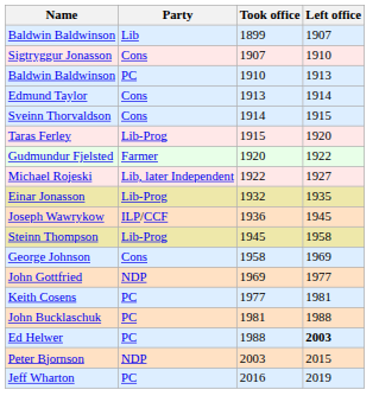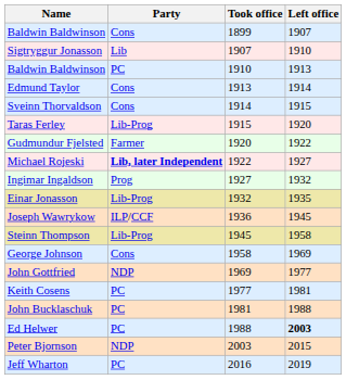 <table class="wikitable">
 <tr>
 <th>Name</th>
 <th>Party</th>
 <th>Took office</th>
 <th>Left office</th>
 </tr>
 <tr bgcolor=#DDEEFF>
 <td><a href='#'>Baldwin Baldwinson</a></td>
-<td><a href='#'>Lib</a></td>
+<td><a href='#'>Cons</a></td>
 <td>1899</td>
 <td>1907</td>
 </tr>
 <tr bgcolor=#FFE8E8>
 <td><a href='#'>Sigtryggur Jonasson</a></td>
-<td><a href='#'>Cons</a></td>
+<td><a href='#'>Lib</a></td>
 <td>1907</td>
 <td>1910</td>
 </tr>
 <tr bgcolor=#DDEEFF>
 <td><a href='#'>Baldwin Baldwinson</a></td>
 <td><a href='#'>PC</a></td>
 <td>1910</td>
 <td>1913</td>
 </tr>
 <tr bgcolor=#DDEEFF>
 <td><a href='#'>Edmund Taylor</a></td>
 <td><a href='#'>Cons</a></td>
 <td>1913</td>
 <td>1914</td>
 </tr>
 <tr bgcolor=#DDEEFF>
 <td><a href='#'>Sveinn Thorvaldson</a></td>
 <td><a href='#'>Cons</a></td>
 <td>1914</td>
 <td>1915</td>
 </tr>
 <tr bgcolor=#FFE8E8>
 <td><a href='#'>Taras Ferley</a></td>
 <td><a href='#'>Lib-Prog</a></td>
 <td>1915</td>
 <td>1920</td>
 </tr>
 <tr bgcolor=#E8FFE8>
 <td><a href='#'>Gudmundur Fjelsted</a></td>
 <td><a href='#'>Farmer</a></td>
 <td>1920</td>
 <td>1922</td>
 </tr>
 <tr bgcolor=#FFE8E8>
 <td><a href='#'>Michael Rojeski</a></td>
-<td><a href='#'>Lib, later Independent</a></td>
+<td><strong><a href='#'>Lib, later Independent</a></strong></td>
 <td>1922</td>
 <td>1927</td>
+</tr>
+<tr bgcolor=#E8FFE8>
+<td><a href='#'>Ingimar Ingaldson</a></td>
+<td><a href='#'>Prog</a></td>
+<td>1927</td>
+<td>1932</td>
 </tr>
 <tr bgcolor=#eee8aa>
 <td><a href='#'>Einar Jonasson</a></td>
 <td><a href='#'>Lib-Prog</a></td>
 <td>1932</td>
 <td>1935</td>
 </tr>
 <tr bgcolor=#FFE1C4>
 <td><a href='#'>Joseph Wawrykow</a></td>
 <td><a href='#'>ILP</a>/<a href='#'>CCF</a></td>
 <td>1936</td>
 <td>1945</td>
 </tr>
 <tr bgcolor=#eee8aa>
 <td><a href='#'>Steinn Thompson</a></td>
 <td><a href='#'>Lib-Prog</a></td>
 <td>1945</td>
 <td>1958</td>
 </tr>
 <tr bgcolor=#DDEEFF>
 <td><a href='#'>George Johnson</a></td>
 <td><a href='#'>Cons</a></td>
 <td>1958</td>
 <td>1969</td>
 </tr>
 <tr bgcolor=#FFE1C4>
 <td><a href='#'>John Gottfried</a></td>
 <td><a href='#'>NDP</a></td>
 <td>1969</td>
 <td>1977</td>
 </tr>
 <tr bgcolor=#DDEEFF>
 <td><a href='#'>Keith Cosens</a></td>
 <td><a href='#'>PC</a></td>
 <td>1977</td>
 <td>1981</td>
 </tr>
 <tr bgcolor=#FFE1C4>
 <td><a href='#'>John Bucklaschuk</a></td>
 <td><a href='#'>PC</a></td>
 <td>1981</td>
 <td>1988</td>
 </tr>
 <tr bgcolor=#DDEEFF>
 <td><a href='#'>Ed Helwer</a></td>
 <td><a href='#'>PC</a></td>
 <td>1988</td>
 <td><strong>2003</strong></td>
 </tr>
 <tr bgcolor=#FFE1C4>
 <td><a href='#'>Peter Bjornson</a></td>
 <td><a href='#'>NDP</a></td>
 <td>2003</td>
 <td>2015</td>
 </tr>
 <tr bgcolor=#DDEEFF>
 <td><a href='#'>Jeff Wharton</a></td>
 <td><a href='#'>PC</a></td>
 <td>2016</td>
 <td>2019</td>
 </tr>
 </table>
